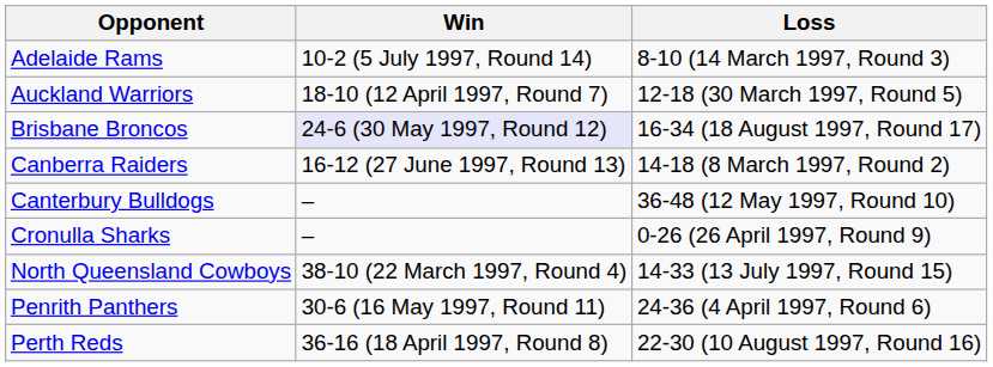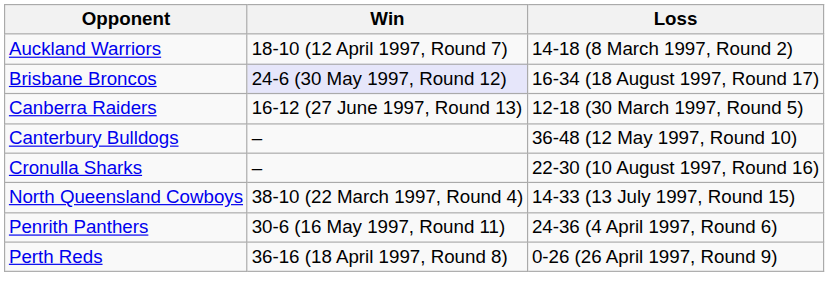 <table class="wikitable">
 <tr>
 <th>Opponent</th>
 <th>Win</th>
 <th>Loss</th>
 </tr>
 <tr>
-<td><a href='#'>Adelaide Rams</a></td>
-<td>10-2 (5 July 1997, Round 14)</td>
-<td>8-10 (14 March 1997, Round 3)</td>
-</tr>
-<tr>
 <td><a href='#'>Auckland Warriors</a></td>
 <td>18-10 (12 April 1997, Round 7)</td>
-<td>12-18 (30 March 1997, Round 5)</td>
+<td>14-18 (8 March 1997, Round 2)</td>
 </tr>
 <tr>
 <td><a href='#'>Brisbane Broncos</a></td>
 <td style="background: lavender;">24-6 (30 May 1997, Round 12)</td>
 <td>16-34 (18 August 1997, Round 17)</td>
 </tr>
 <tr>
 <td><a href='#'>Canberra Raiders</a></td>
 <td>16-12 (27 June 1997, Round 13)</td>
-<td>14-18 (8 March 1997, Round 2)</td>
+<td>12-18 (30 March 1997, Round 5)</td>
 </tr>
 <tr>
 <td><a href='#'>Canterbury Bulldogs</a></td>
 <td>–</td>
 <td>36-48 (12 May 1997, Round 10)</td>
 </tr>
 <tr>
 <td><a href='#'>Cronulla Sharks</a></td>
 <td>–</td>
-<td>0-26 (26 April 1997, Round 9)</td>
+<td>22-30 (10 August 1997, Round 16)</td>
 </tr>
 <tr>
 <td><a href='#'>North Queensland Cowboys</a></td>
 <td>38-10 (22 March 1997, Round 4)</td>
 <td>14-33 (13 July 1997, Round 15)</td>
 </tr>
 <tr>
 <td><a href='#'>Penrith Panthers</a></td>
 <td>30-6 (16 May 1997, Round 11)</td>
 <td>24-36 (4 April 1997, Round 6)</td>
 </tr>
 <tr>
 <td><a href='#'>Perth Reds</a></td>
 <td>36-16 (18 April 1997, Round 8)</td>
-<td>22-30 (10 August 1997, Round 16)</td>
+<td>0-26 (26 April 1997, Round 9)</td>
 </tr>
 </table>
